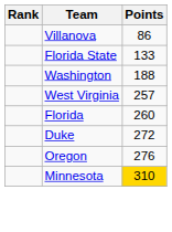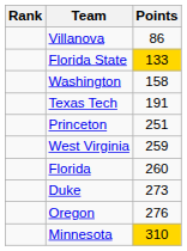 <table class="wikitable sortable" style="text-align:center">
 <tr>
 <th>Rank</th>
 <th>Team</th>
 <th>Points</th>
 </tr>
 <tr>
 <td></td>
 <td align=left><a href='#'>Villanova</a></td>
 <td>86</td>
 </tr>
 <tr>
 <td></td>
 <td align=left><a href='#'>Florida State</a></td>
-<td>133</td>
+<td style="background: gold;">133</td>
 </tr>
 <tr>
 <td></td>
 <td align=left><a href='#'>Washington</a></td>
-<td>188</td>
+<td>158</td>
+</tr>
+<tr>
+<td></td>
+<td align=left><a href='#'>Texas Tech</a></td>
+<td>191</td>
+</tr>
+<tr>
+<td></td>
+<td align=left><a href='#'>Princeton</a></td>
+<td>251</td>
 </tr>
 <tr>
 <td></td>
 <td align=left><a href='#'>West Virginia</a></td>
-<td>257</td>
+<td>259</td>
 </tr>
 <tr>
 <td></td>
 <td align=left><a href='#'>Florida</a></td>
 <td>260</td>
 </tr>
 <tr>
 <td></td>
 <td align=left><a href='#'>Duke</a></td>
-<td>272</td>
+<td>273</td>
 </tr>
 <tr>
 <td></td>
 <td align=left><a href='#'>Oregon</a></td>
 <td>276</td>
 </tr>
 <tr>
 <td></td>
 <td align=left><a href='#'>Minnesota</a></td>
 <td style="background: gold;">310</td>
 </tr>
 </table>
